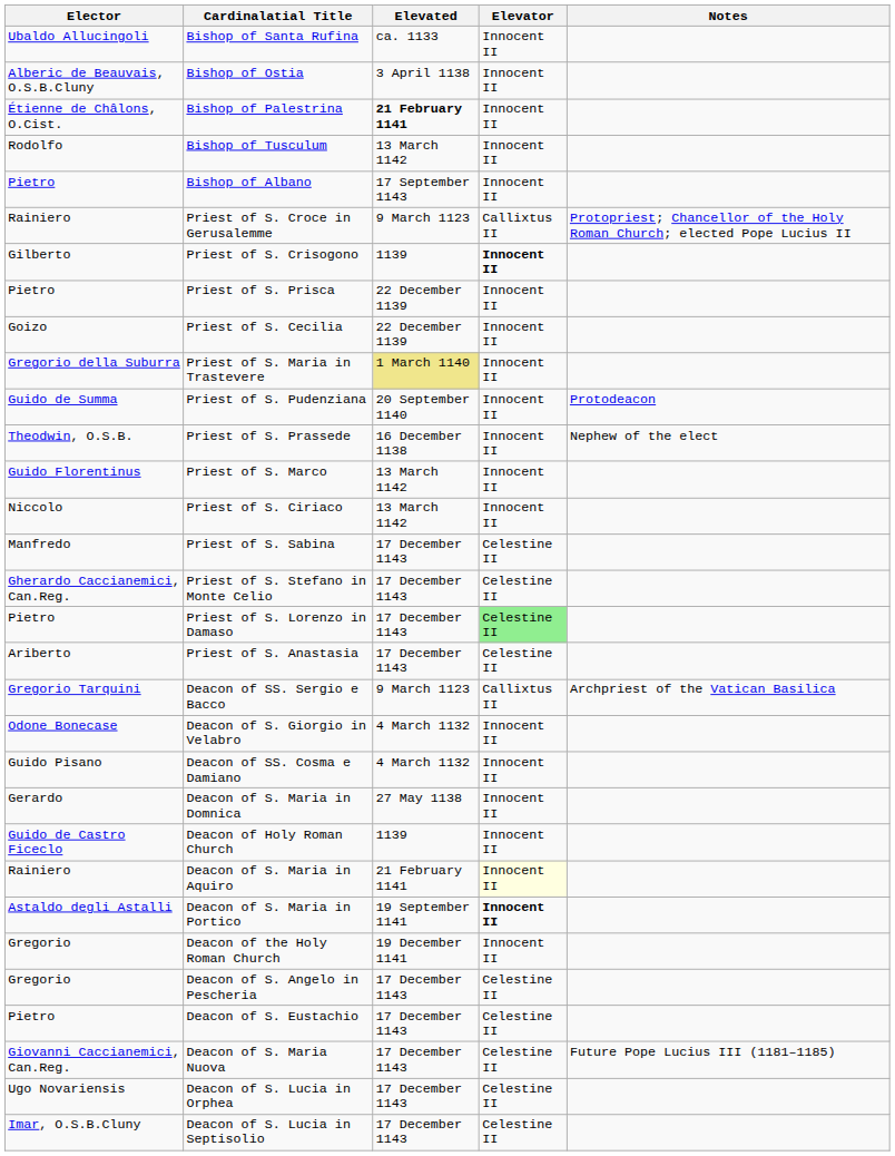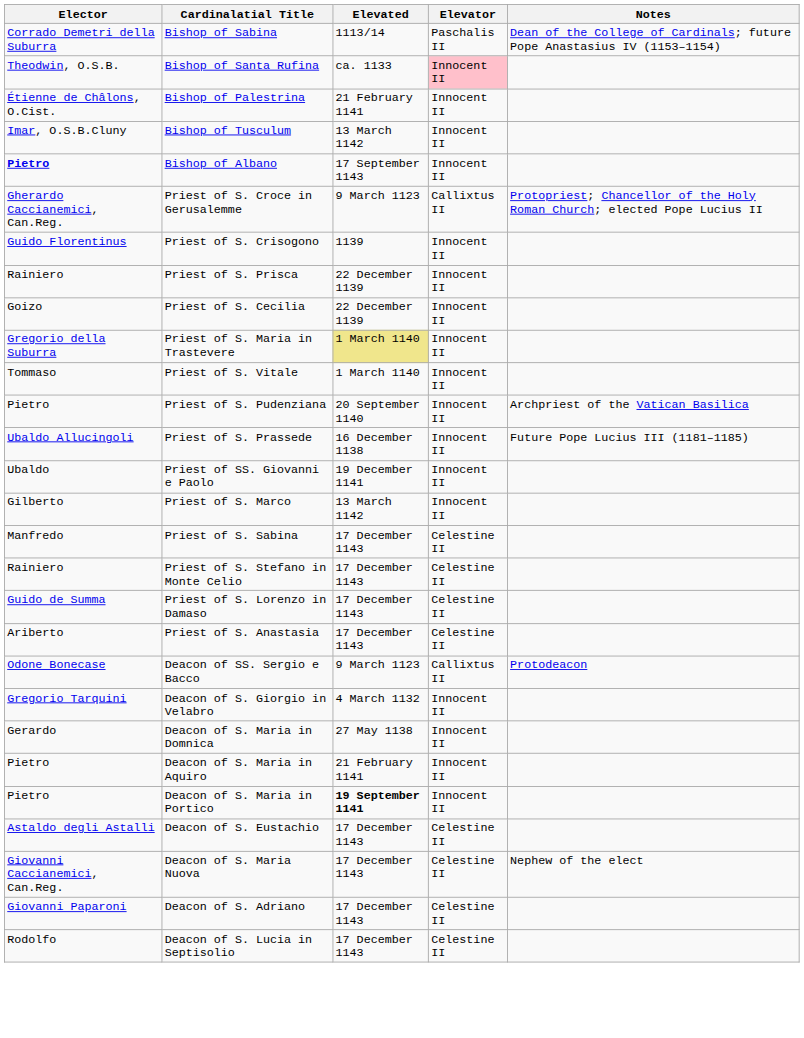 <table class="wikitable sortable" style="width:100%">
 <tr>
 <th width="*">Elector</th>
 <th width="*">Cardinalatial Title</th>
 <th width="*">Elevated</th>
 <th width="*">Elevator</th>
 <th width="*">Notes</th>
 </tr>
 <tr valign="top">
-<td><a href='#'>Ubaldo Allucingoli</a></td>
+<td><a href='#'>Corrado Demetri della Suburra</a></td>
+<td><a href='#'>Bishop of Sabina</a></td>
+<td>1113/14</td>
+<td>Paschalis II</td>
+<td><a href='#'>Dean of the College of Cardinals</a>; future Pope Anastasius IV (1153–1154)</td>
+</tr>
+<tr valign="top">
+<td><a href='#'>Theodwin</a>, O.S.B.</td>
 <td><a href='#'>Bishop of Santa Rufina</a></td>
 <td>ca. 1133</td>
-<td>Innocent II</td>
-<td></td>
-</tr>
-<tr valign="top">
-<td><a href='#'>Alberic de Beauvais</a>, O.S.B.Cluny</td>
-<td><a href='#'>Bishop of Ostia</a></td>
-<td>3 April 1138</td>
-<td>Innocent II</td>
+<td style="background: pink;">Innocent II</td>
 <td></td>
 </tr>
 <tr valign="top">
 <td><a href='#'>Étienne de Châlons</a>, O.Cist.</td>
 <td><a href='#'>Bishop of Palestrina</a></td>
-<td><strong>21 February 1141</strong></td>
+<td>21 February 1141</td>
 <td>Innocent II</td>
 <td></td>
 </tr>
 <tr valign="top">
-<td>Rodolfo</td>
+<td><a href='#'>Imar</a>, O.S.B.Cluny</td>
 <td><a href='#'>Bishop of Tusculum</a></td>
 <td>13 March 1142</td>
 <td>Innocent II</td>
 <td></td>
 </tr>
 <tr valign="top">
-<td><a href='#'>Pietro</a></td>
+<td><strong><a href='#'>Pietro</a></strong></td>
 <td><a href='#'>Bishop of Albano</a></td>
 <td>17 September 1143</td>
 <td>Innocent II</td>
 <td></td>
 </tr>
 <tr valign="top">
-<td>Rainiero</td>
+<td><a href='#'>Gherardo Caccianemici</a>, Can.Reg.</td>
 <td>Priest of S. Croce in Gerusalemme</td>
 <td>9 March 1123</td>
 <td>Callixtus II</td>
 <td><a href='#'>Protopriest</a>; <a href='#'>Chancellor of the Holy Roman Church</a>; elected Pope Lucius II</td>
 </tr>
 <tr valign="top">
-<td>Gilberto</td>
+<td><a href='#'>Guido Florentinus</a></td>
 <td>Priest of S. Crisogono</td>
 <td>1139</td>
-<td><strong>Innocent II</strong></td>
+<td>Innocent II</td>
 <td></td>
 </tr>
 <tr valign="top">
-<td>Pietro</td>
+<td>Rainiero</td>
 <td>Priest of S. Prisca</td>
 <td>22 December 1139</td>
 <td>Innocent II</td>
 <td></td>
 </tr>
 <tr valign="top">
 <td>Goizo</td>
 <td>Priest of S. Cecilia</td>
 <td>22 December 1139</td>
 <td>Innocent II</td>
 <td></td>
 </tr>
 <tr valign="top">
 <td><a href='#'>Gregorio della Suburra</a></td>
 <td>Priest of S. Maria in Trastevere</td>
 <td style="background: khaki;">1 March 1140</td>
 <td>Innocent II</td>
 <td></td>
 </tr>
 <tr valign="top">
-<td><a href='#'>Guido de Summa</a></td>
-<td>Priest of S. Pudenziana</td>
-<td>20 September 1140</td>
-<td>Innocent II</td>
-<td><a href='#'>Protodeacon</a></td>
-</tr>
-<tr valign="top">
-<td><a href='#'>Theodwin</a>, O.S.B.</td>
-<td>Priest of S. Prassede</td>
-<td>16 December 1138</td>
-<td>Innocent II</td>
-<td>Nephew of the elect</td>
-</tr>
-<tr valign="top">
-<td><a href='#'>Guido Florentinus</a></td>
-<td>Priest of S. Marco</td>
-<td>13 March 1142</td>
+<td>Tommaso</td>
+<td>Priest of S. Vitale</td>
+<td>1 March 1140</td>
 <td>Innocent II</td>
 <td></td>
 </tr>
 <tr valign="top">
-<td>Niccolo</td>
-<td>Priest of S. Ciriaco</td>
+<td>Pietro</td>
+<td>Priest of S. Pudenziana</td>
+<td>20 September 1140</td>
+<td>Innocent II</td>
+<td>Archpriest of the <a href='#'>Vatican Basilica</a></td>
+</tr>
+<tr valign="top">
+<td><a href='#'>Ubaldo Allucingoli</a></td>
+<td>Priest of S. Prassede</td>
+<td>16 December 1138</td>
+<td>Innocent II</td>
+<td>Future Pope Lucius III (1181–1185)</td>
+</tr>
+<tr valign="top">
+<td>Ubaldo</td>
+<td>Priest of SS. Giovanni e Paolo</td>
+<td>19 December 1141</td>
+<td>Innocent II</td>
+<td></td>
+</tr>
+<tr valign="top">
+<td>Gilberto</td>
+<td>Priest of S. Marco</td>
 <td>13 March 1142</td>
 <td>Innocent II</td>
 <td></td>
 </tr>
 <tr valign="top">
 <td>Manfredo</td>
 <td>Priest of S. Sabina</td>
 <td>17 December 1143</td>
 <td>Celestine II</td>
 <td></td>
 </tr>
 <tr valign="top">
-<td><a href='#'>Gherardo Caccianemici</a>, Can.Reg.</td>
+<td>Rainiero</td>
 <td>Priest of S. Stefano in Monte Celio</td>
 <td>17 December 1143</td>
 <td>Celestine II</td>
 <td></td>
 </tr>
 <tr valign="top">
-<td>Pietro</td>
+<td><a href='#'>Guido de Summa</a></td>
 <td>Priest of S. Lorenzo in Damaso</td>
 <td>17 December 1143</td>
-<td style="background: lightgreen;">Celestine II</td>
+<td>Celestine II</td>
 <td></td>
 </tr>
 <tr valign="top">
 <td>Ariberto</td>
 <td>Priest of S. Anastasia</td>
 <td>17 December 1143</td>
 <td>Celestine II</td>
 <td></td>
 </tr>
 <tr valign="top">
-<td><a href='#'>Gregorio Tarquini</a></td>
+<td><a href='#'>Odone Bonecase</a></td>
 <td>Deacon of SS. Sergio e Bacco</td>
 <td>9 March 1123</td>
 <td>Callixtus II</td>
-<td>Archpriest of the <a href='#'>Vatican Basilica</a></td>
+<td><a href='#'>Protodeacon</a></td>
 </tr>
 <tr valign="top">
-<td><a href='#'>Odone Bonecase</a></td>
+<td><a href='#'>Gregorio Tarquini</a></td>
 <td>Deacon of S. Giorgio in Velabro</td>
-<td>4 March 1132</td>
-<td>Innocent II</td>
-<td></td>
-</tr>
-<tr valign="top">
-<td>Guido Pisano</td>
-<td>Deacon of SS. Cosma e Damiano</td>
 <td>4 March 1132</td>
 <td>Innocent II</td>
 <td></td>
 </tr>
 <tr valign="top">
 <td>Gerardo</td>
 <td>Deacon of S. Maria in Domnica</td>
 <td>27 May 1138</td>
 <td>Innocent II</td>
 <td></td>
 </tr>
 <tr valign="top">
-<td><a href='#'>Guido de Castro Ficeclo</a></td>
-<td>Deacon of Holy Roman Church</td>
-<td>1139</td>
+<td>Pietro</td>
+<td>Deacon of S. Maria in Aquiro</td>
+<td>21 February 1141</td>
 <td>Innocent II</td>
 <td></td>
 </tr>
 <tr valign="top">
-<td>Rainiero</td>
-<td>Deacon of S. Maria in Aquiro</td>
-<td>21 February 1141</td>
-<td style="background: lightyellow;">Innocent II</td>
+<td>Pietro</td>
+<td>Deacon of S. Maria in Portico</td>
+<td><strong>19 September 1141</strong></td>
+<td>Innocent II</td>
 <td></td>
 </tr>
 <tr valign="top">
 <td><a href='#'>Astaldo degli Astalli</a></td>
-<td>Deacon of S. Maria in Portico</td>
-<td>19 September 1141</td>
-<td><strong>Innocent II</strong></td>
-<td></td>
-</tr>
-<tr valign="top">
-<td>Gregorio</td>
-<td>Deacon of the Holy Roman Church</td>
-<td>19 December 1141</td>
-<td>Innocent II</td>
-<td></td>
-</tr>
-<tr valign="top">
-<td>Gregorio</td>
-<td>Deacon of S. Angelo in Pescheria</td>
-<td>17 December 1143</td>
-<td>Celestine II</td>
-<td></td>
-</tr>
-<tr valign="top">
-<td>Pietro</td>
 <td>Deacon of S. Eustachio</td>
 <td>17 December 1143</td>
 <td>Celestine II</td>
 <td></td>
 </tr>
 <tr valign="top">
 <td><a href='#'>Giovanni Caccianemici</a>, Can.Reg.</td>
 <td>Deacon of S. Maria Nuova</td>
 <td>17 December 1143</td>
 <td>Celestine II</td>
-<td>Future Pope Lucius III (1181–1185)</td>
+<td>Nephew of the elect</td>
 </tr>
 <tr valign="top">
-<td>Ugo Novariensis</td>
-<td>Deacon of S. Lucia in Orphea</td>
+<td><a href='#'>Giovanni Paparoni</a></td>
+<td>Deacon of S. Adriano</td>
 <td>17 December 1143</td>
 <td>Celestine II</td>
 <td></td>
 </tr>
 <tr valign="top">
-<td><a href='#'>Imar</a>, O.S.B.Cluny</td>
+<td>Rodolfo</td>
 <td>Deacon of S. Lucia in Septisolio</td>
 <td>17 December 1143</td>
 <td>Celestine II</td>
 <td></td>
 </tr>
 </table>
